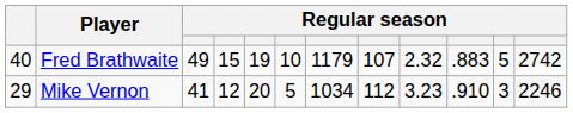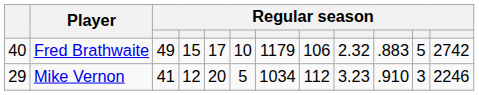 <table class="wikitable plainrowheaders" style="text-align:center;">
 <tr>
 <th scope="col" rowspan="2"></th>
 <th scope="col" rowspan="2">Player</th>
 <th scope=colgroup colspan=10>Regular season</th>
 </tr>
 <tr>
 <th scope="col"></th>
 <th scope="col"></th>
 <th scope="col"></th>
 <th scope="col"></th>
 <th scope="col"></th>
 <th scope="col"></th>
 <th scope="col"></th>
 <th scope="col"></th>
 <th scope="col"></th>
 <th scope="col"></th>
 </tr>
 <tr>
 <td scope="row">40</td>
 <td align="left"><a href='#'>Fred Brathwaite</a></td>
 <td>49</td>
 <td>15</td>
-<td>19</td>
+<td>17</td>
 <td>10</td>
 <td>1179</td>
-<td>107</td>
+<td>106</td>
 <td>2.32</td>
 <td>.883</td>
 <td>5</td>
 <td>2742</td>
 </tr>
 <tr>
 <td scope="row">29</td>
 <td align="left"><a href='#'>Mike Vernon</a></td>
 <td>41</td>
 <td>12</td>
 <td>20</td>
 <td>5</td>
 <td>1034</td>
 <td>112</td>
 <td>3.23</td>
 <td>.910</td>
 <td>3</td>
 <td>2246</td>
 </tr>
 </table>
